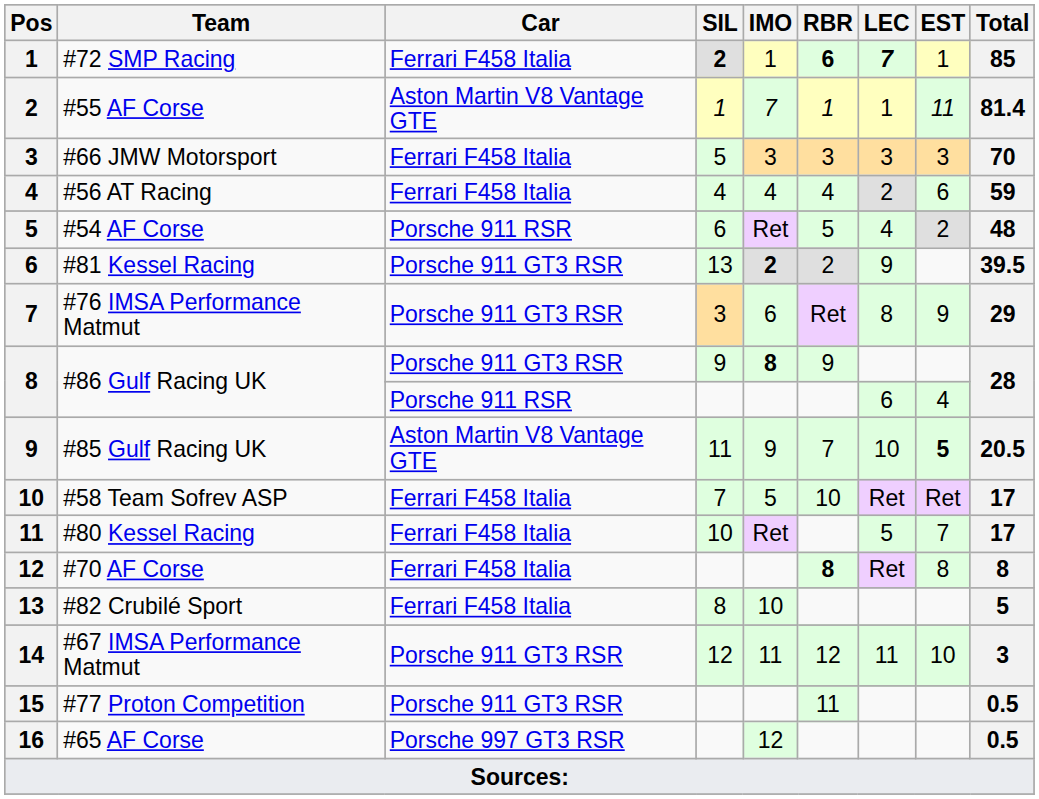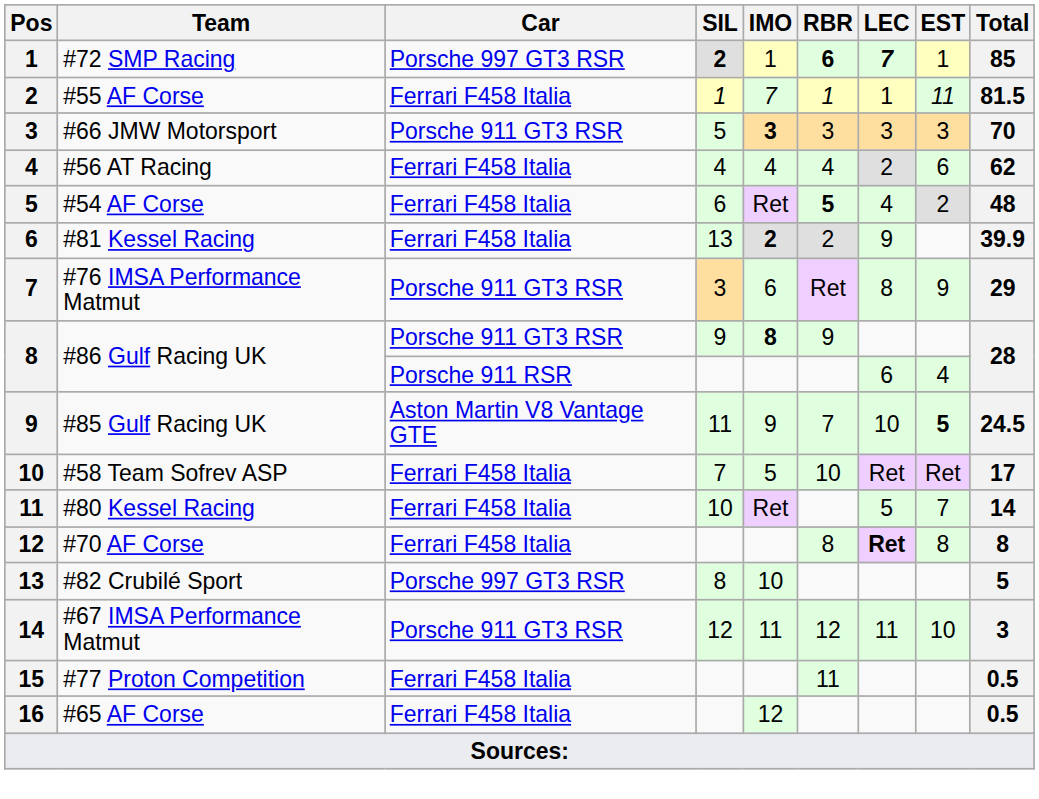 <table class="wikitable" style="font-size: 85%; text-align:center">
 <tr>
 <th>Pos</th>
 <th>Team</th>
 <th>Car</th>
 <th>SIL<br></th>
 <th>IMO<br></th>
 <th>RBR<br></th>
 <th>LEC<br></th>
 <th>EST<br></th>
 <th>Total</th>
 </tr>
 <tr>
 <th>1</th>
 <td align=left> #72 <a href='#'>SMP Racing</a></td>
-<td align=left><a href='#'>Ferrari F458 Italia</a></td>
+<td align="left"><a href='#'>Porsche 997 GT3 RSR</a></td>
 <td style="background:#DFDFDF;"><strong>2</strong></td>
 <td style="background:#FFFFBF;">1</td>
 <td style="background:#DFFFDF;"><strong>6</strong></td>
 <td style="background:#DFFFDF;"><strong><em>7</em></strong></td>
 <td style="background:#FFFFBF;">1</td>
 <th>85</th>
 </tr>
 <tr>
 <th>2</th>
 <td align="left"> #55 <a href='#'>AF Corse</a></td>
-<td align="left"><a href='#'>Aston Martin V8 Vantage GTE</a></td>
+<td align="left"><a href='#'>Ferrari F458 Italia</a></td>
 <td style="background:#FFFFBF;"><em>1</em></td>
 <td style="background:#DFFFDF;"><em>7</em></td>
 <td style="background:#FFFFBF;"><em>1</em></td>
 <td style="background:#FFFFBF;">1</td>
 <td style="background:#DFFFDF;"><em>11</em></td>
-<th>81.4</th>
+<th>81.5</th>
 </tr>
 <tr>
 <th>3</th>
 <td align="left"> #66 JMW Motorsport</td>
-<td align="left"><a href='#'>Ferrari F458 Italia</a></td>
+<td align="left"><a href='#'>Porsche 911 GT3 RSR</a></td>
 <td style="background:#DFFFDF;">5</td>
-<td style="background:#FFDF9F;">3</td>
+<td style="background:#FFDF9F;"><strong>3</strong></td>
 <td style="background:#FFDF9F;">3</td>
 <td style="background:#FFDF9F;">3</td>
 <td style="background:#FFDF9F;">3</td>
 <th>70</th>
 </tr>
 <tr>
 <th>4</th>
 <td align="left"> #56 AT Racing</td>
 <td align="left"><a href='#'>Ferrari F458 Italia</a></td>
 <td style="background:#DFFFDF;">4</td>
 <td style="background:#DFFFDF;">4</td>
 <td style="background:#DFFFDF;">4</td>
 <td style="background:#DFDFDF;">2</td>
 <td style="background:#DFFFDF;">6</td>
-<th>59</th>
+<th>62</th>
 </tr>
 <tr>
 <th>5</th>
 <td align="left"> #54 <a href='#'>AF Corse</a></td>
-<td align="left"><a href='#'>Porsche 911 RSR</a></td>
+<td align="left"><a href='#'>Ferrari F458 Italia</a></td>
 <td style="background:#DFFFDF;">6</td>
 <td style="background:#EFCFFF;">Ret</td>
-<td style="background:#DFFFDF;">5</td>
+<td style="background:#DFFFDF;"><strong>5</strong></td>
 <td style="background:#DFFFDF;">4</td>
 <td style="background:#DFDFDF;">2</td>
 <th>48</th>
 </tr>
 <tr>
 <th>6</th>
 <td align="left"> #81 <a href='#'>Kessel Racing</a></td>
-<td align="left"><a href='#'>Porsche 911 GT3 RSR</a></td>
+<td align="left"><a href='#'>Ferrari F458 Italia</a></td>
 <td style="background:#DFFFDF;">13</td>
 <td style="background:#DFDFDF;"><strong>2</strong></td>
 <td style="background:#DFDFDF;">2</td>
 <td style="background:#DFFFDF;">9</td>
 <td style="background:#;"></td>
-<th>39.5</th>
+<th>39.9</th>
 </tr>
 <tr>
 <th>7</th>
 <td align="left"> #76 <a href='#'>IMSA Performance</a> Matmut</td>
 <td align="left"><a href='#'>Porsche 911 GT3 RSR</a></td>
 <td style="background:#FFDF9F;">3</td>
 <td style="background:#DFFFDF;">6</td>
 <td style="background:#EFCFFF;">Ret</td>
 <td style="background:#DFFFDF;">8</td>
 <td style="background:#DFFFDF;">9</td>
 <th>29</th>
 </tr>
 <tr>
 <th rowspan="2">8</th>
 <td rowspan="2" align="left"> #86 <a href='#'>Gulf</a> Racing UK</td>
 <td align="left"><a href='#'>Porsche 911 GT3 RSR</a></td>
 <td style="background:#DFFFDF;">9</td>
 <td style="background:#DFFFDF;"><strong>8</strong></td>
 <td style="background:#DFFFDF;">9</td>
 <td style="background:#;"></td>
 <td style="background:#;"></td>
 <th rowspan="2">28</th>
 </tr>
 <tr>
 <td align="left"><a href='#'>Porsche 911 RSR</a></td>
 <td style="background:#;"></td>
 <td style="background:#;"></td>
 <td style="background:#;"></td>
 <td style="background:#DFFFDF;">6</td>
 <td style="background:#DFFFDF;">4</td>
 </tr>
 <tr>
 <th>9</th>
 <td align="left"> #85 <a href='#'>Gulf</a> Racing UK</td>
 <td align="left"><a href='#'>Aston Martin V8 Vantage GTE</a></td>
 <td style="background:#DFFFDF;">11</td>
 <td style="background:#DFFFDF;">9</td>
 <td style="background:#DFFFDF;">7</td>
 <td style="background:#DFFFDF;">10</td>
 <td style="background:#DFFFDF;"><strong>5</strong></td>
-<th>20.5</th>
+<th>24.5</th>
 </tr>
 <tr>
 <th>10</th>
 <td align="left"> #58 Team Sofrev ASP</td>
 <td align="left"><a href='#'>Ferrari F458 Italia</a></td>
 <td style="background:#DFFFDF;">7</td>
 <td style="background:#DFFFDF;">5</td>
 <td style="background:#DFFFDF;">10</td>
 <td style="background:#EFCFFF;">Ret</td>
 <td style="background:#EFCFFF;">Ret</td>
 <th>17</th>
 </tr>
 <tr>
 <th>11</th>
 <td align="left"> #80 <a href='#'>Kessel Racing</a></td>
 <td align="left"><a href='#'>Ferrari F458 Italia</a></td>
 <td style="background:#DFFFDF;">10</td>
 <td style="background:#EFCFFF;">Ret</td>
 <td></td>
 <td style="background:#DFFFDF;">5</td>
 <td style="background:#DFFFDF;">7</td>
-<th>17</th>
+<th>14</th>
 </tr>
 <tr>
 <th>12</th>
 <td align="left"> #70 <a href='#'>AF Corse</a></td>
 <td align="left"><a href='#'>Ferrari F458 Italia</a></td>
 <td></td>
 <td></td>
-<td style="background:#DFFFDF;"><strong>8</strong></td>
-<td style="background:#EFCFFF;">Ret</td>
+<td style="background:#DFFFDF;">8</td>
+<td style="background:#EFCFFF;"><strong>Ret</strong></td>
 <td style="background:#DFFFDF;">8</td>
 <th>8</th>
 </tr>
 <tr>
 <th>13</th>
 <td align="left"> #82 Crubilé Sport</td>
-<td align="left"><a href='#'>Ferrari F458 Italia</a></td>
+<td align="left"><a href='#'>Porsche 997 GT3 RSR</a></td>
 <td style="background:#DFFFDF;">8</td>
 <td style="background:#DFFFDF;">10</td>
 <td></td>
 <td></td>
 <td></td>
 <th>5</th>
 </tr>
 <tr>
 <th>14</th>
 <td align="left"> #67 <a href='#'>IMSA Performance</a> Matmut</td>
 <td align="left"><a href='#'>Porsche 911 GT3 RSR</a></td>
 <td style="background:#DFFFDF;">12</td>
 <td style="background:#DFFFDF;">11</td>
 <td style="background:#DFFFDF;">12</td>
 <td style="background:#DFFFDF;">11</td>
 <td style="background:#DFFFDF;">10</td>
 <th>3</th>
 </tr>
 <tr>
 <th>15</th>
 <td align="left"> #77 <a href='#'>Proton Competition</a></td>
-<td align="left"><a href='#'>Porsche 911 GT3 RSR</a></td>
+<td align="left"><a href='#'>Ferrari F458 Italia</a></td>
 <td></td>
 <td></td>
 <td style="background:#DFFFDF;">11</td>
 <td></td>
 <td></td>
 <th>0.5</th>
 </tr>
 <tr>
 <th>16</th>
 <td align="left"> #65 <a href='#'>AF Corse</a></td>
-<td align="left"><a href='#'>Porsche 997 GT3 RSR</a></td>
+<td align="left"><a href='#'>Ferrari F458 Italia</a></td>
 <td></td>
 <td style="background:#DFFFDF;">12</td>
 <td></td>
 <td></td>
 <td></td>
 <th>0.5</th>
 </tr>
 <tr class="sortbottom">
 <td colspan="9" style="background-color:#EAECF0;text-align:center"><strong>Sources:</strong></td>
 </tr>
 </table>
